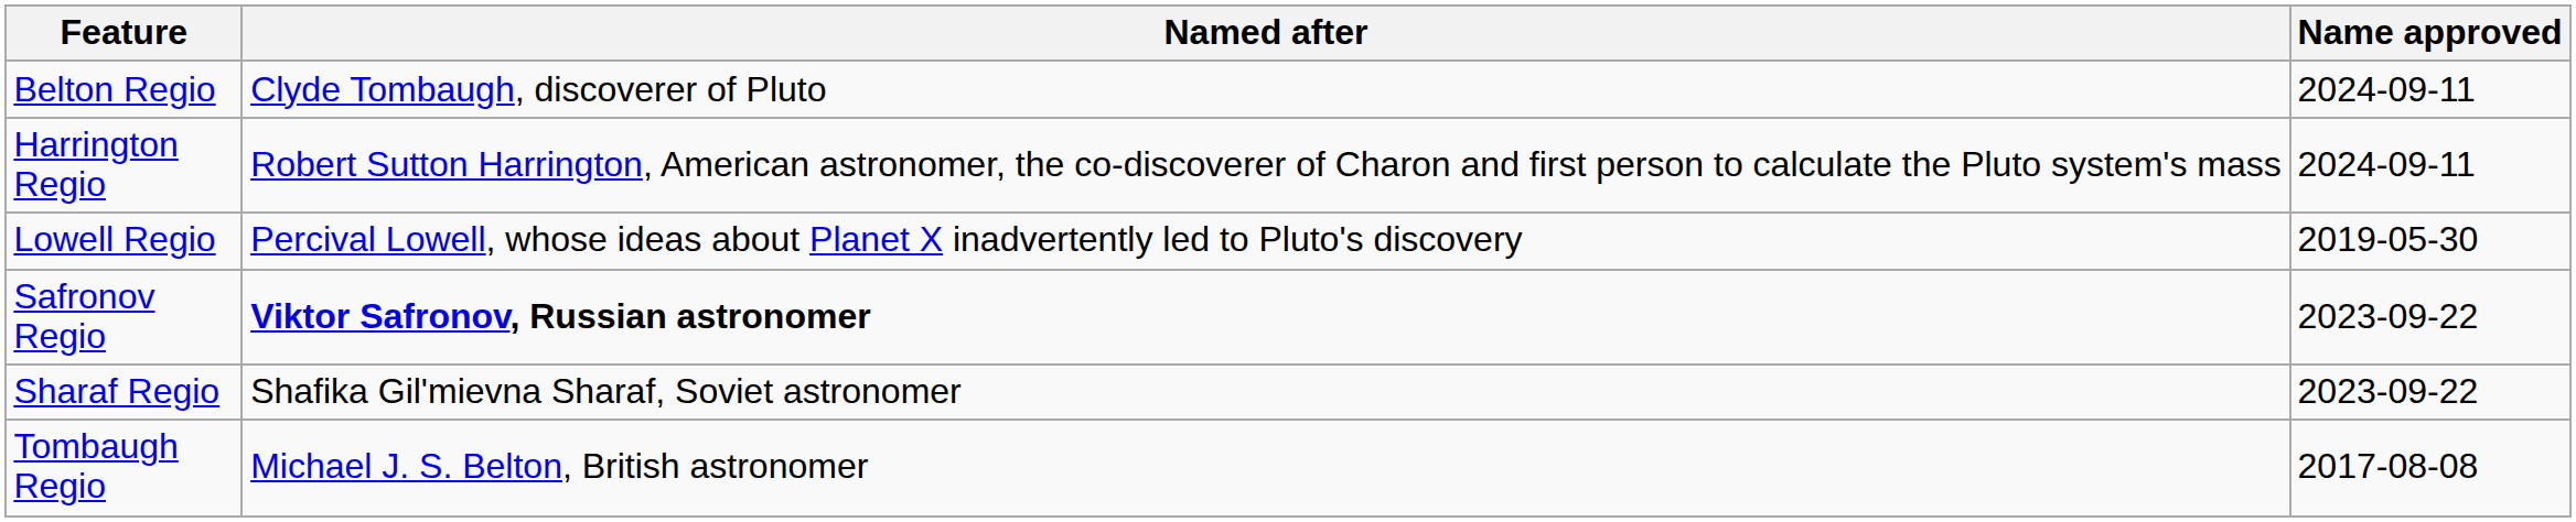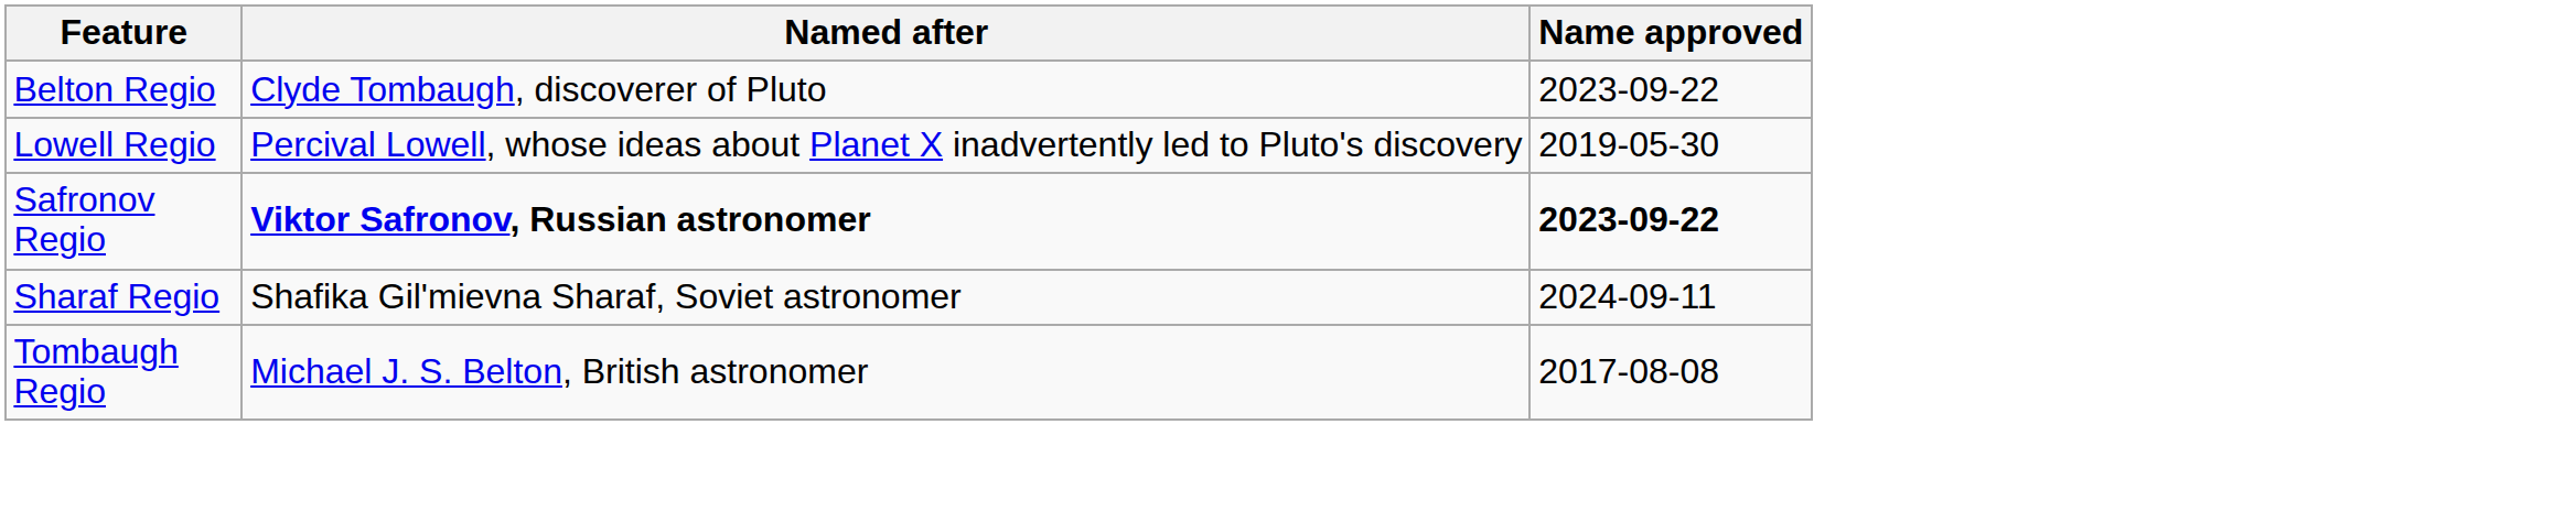 <table class="wikitable">
 <tr>
 <th width=100>Feature</th>
 <th>Named after</th>
 <th>Name approved<br></th>
 </tr>
 <tr>
 <td><a href='#'>Belton Regio</a></td>
 <td><a href='#'>Clyde Tombaugh</a>, discoverer of Pluto</td>
-<td>2024-09-11 </td>
-</tr>
-<tr>
-<td><a href='#'>Harrington Regio</a></td>
-<td><a href='#'>Robert Sutton Harrington</a>, American astronomer, the co-discoverer of Charon and first person to calculate the Pluto system's mass</td>
-<td>2024-09-11 </td>
+<td>2023-09-22</td>
 </tr>
 <tr>
 <td><a href='#'>Lowell Regio</a></td>
 <td><a href='#'>Percival Lowell</a>, whose ideas about <a href='#'>Planet X</a> inadvertently led to Pluto's discovery</td>
 <td>2019-05-30</td>
 </tr>
 <tr>
 <td><a href='#'>Safronov Regio</a></td>
 <td><strong><a href='#'>Viktor Safronov</a>, Russian astronomer</strong></td>
-<td>2023-09-22</td>
+<td><strong>2023-09-22</strong></td>
 </tr>
 <tr>
 <td><a href='#'>Sharaf Regio</a></td>
 <td>Shafika Gil'mievna Sharaf, Soviet astronomer</td>
-<td>2023-09-22</td>
+<td>2024-09-11 </td>
 </tr>
 <tr>
 <td><a href='#'>Tombaugh Regio</a></td>
 <td><a href='#'>Michael J. S. Belton</a>, British astronomer</td>
 <td>2017-08-08</td>
 </tr>
 </table>
